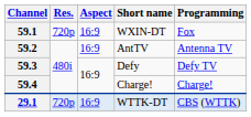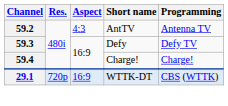 <table class="wikitable">
 <tr>
 <th scope = "col"><a href='#'>Channel</a></th>
 <th scope = "col"><a href='#'>Res.</a></th>
 <th scope = "col"><a href='#'>Aspect</a></th>
 <th scope = "col">Short name</th>
 <th scope = "col">Programming</th>
 </tr>
 <tr>
-<th scope = "row">59.1</th>
-<td><a href='#'>720p</a></td>
-<td><a href='#'>16:9</a></td>
-<td>WXIN-DT</td>
-<td><a href='#'>Fox</a></td>
-</tr>
-<tr>
 <th scope = "row">59.2</th>
 <td rowspan=3><a href='#'>480i</a></td>
-<td><a href='#'>16:9</a></td>
+<td><a href='#'>4:3</a></td>
 <td>AntTV</td>
 <td><a href='#'>Antenna TV</a></td>
 </tr>
 <tr>
 <th scope = "row">59.3</th>
 <td rowspan=2>16:9</td>
 <td>Defy</td>
 <td><a href='#'>Defy TV</a></td>
 </tr>
 <tr>
 <th scope = "row">59.4</th>
 <td>Charge!</td>
 <td><a href='#'>Charge!</a></td>
 </tr>
 <tr style="background-color:#DFEBF6; border-top: 2px solid #003399;">
 <th scope = "row"><a href='#'>29.1</a></th>
 <td><a href='#'>720p</a></td>
 <td><a href='#'>16:9</a></td>
 <td>WTTK-DT</td>
 <td><a href='#'>CBS</a> (<a href='#'>WTTK</a>)</td>
 </tr>
 </table>
